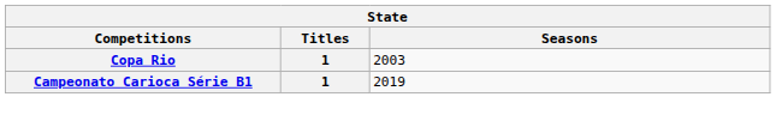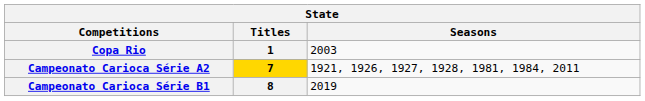 <table class="wikitable">
 <tr>
 <th colspan="3">State</th>
 </tr>
 <tr>
 <th style="width:260px">Competitions</th>
 <th style="width:80px">Titles</th>
 <th style="width:380px">Seasons</th>
 </tr>
 <tr>
 <th style="text-align:center"><a href='#'>Copa Rio</a></th>
 <th style="text-align:center"><strong>1</strong></th>
 <td align="left">2003</td>
 </tr>
 <tr>
+<th style="text-align:center"><a href='#'>Campeonato Carioca Série A2</a></th>
+<td bgcolor="gold" style="text-align:center"><strong>7</strong></td>
+<td align="left">1921, 1926, 1927, 1928, 1981, 1984, 2011</td>
+</tr>
+<tr>
 <th style="text-align:center"><a href='#'>Campeonato Carioca Série B1</a></th>
-<th style="text-align:center"><strong>1</strong></th>
+<th style="text-align:center"><strong>8</strong></th>
 <td align="left">2019</td>
 </tr>
 </table>
